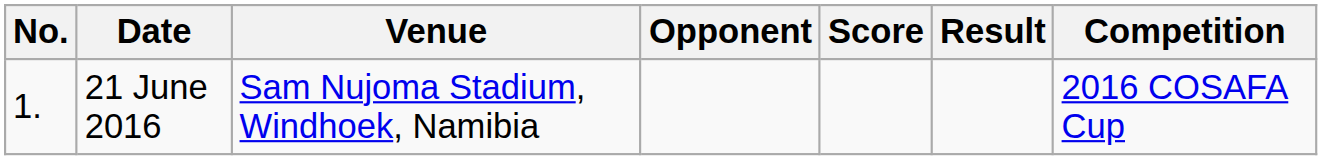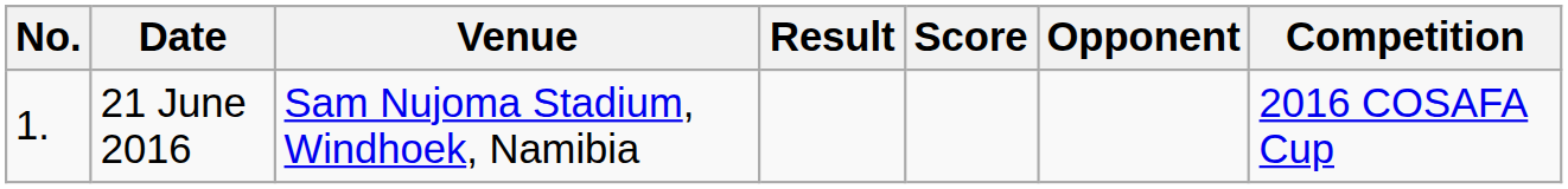 <table class="wikitable" style="font-size:100%;">
 <tr>
 <th>No.</th>
 <th>Date</th>
 <th>Venue</th>
+<th>Result</th>
+<th>Score</th>
 <th>Opponent</th>
-<th>Score</th>
-<th>Result</th>
 <th>Competition</th>
 </tr>
 <tr>
 <td>1.</td>
 <td>21 June 2016</td>
 <td><a href='#'>Sam Nujoma Stadium</a>, <a href='#'>Windhoek</a>, Namibia</td>
 <td></td>
 <td></td>
 <td></td>
 <td><a href='#'>2016 COSAFA Cup</a></td>
 </tr>
 </table>
